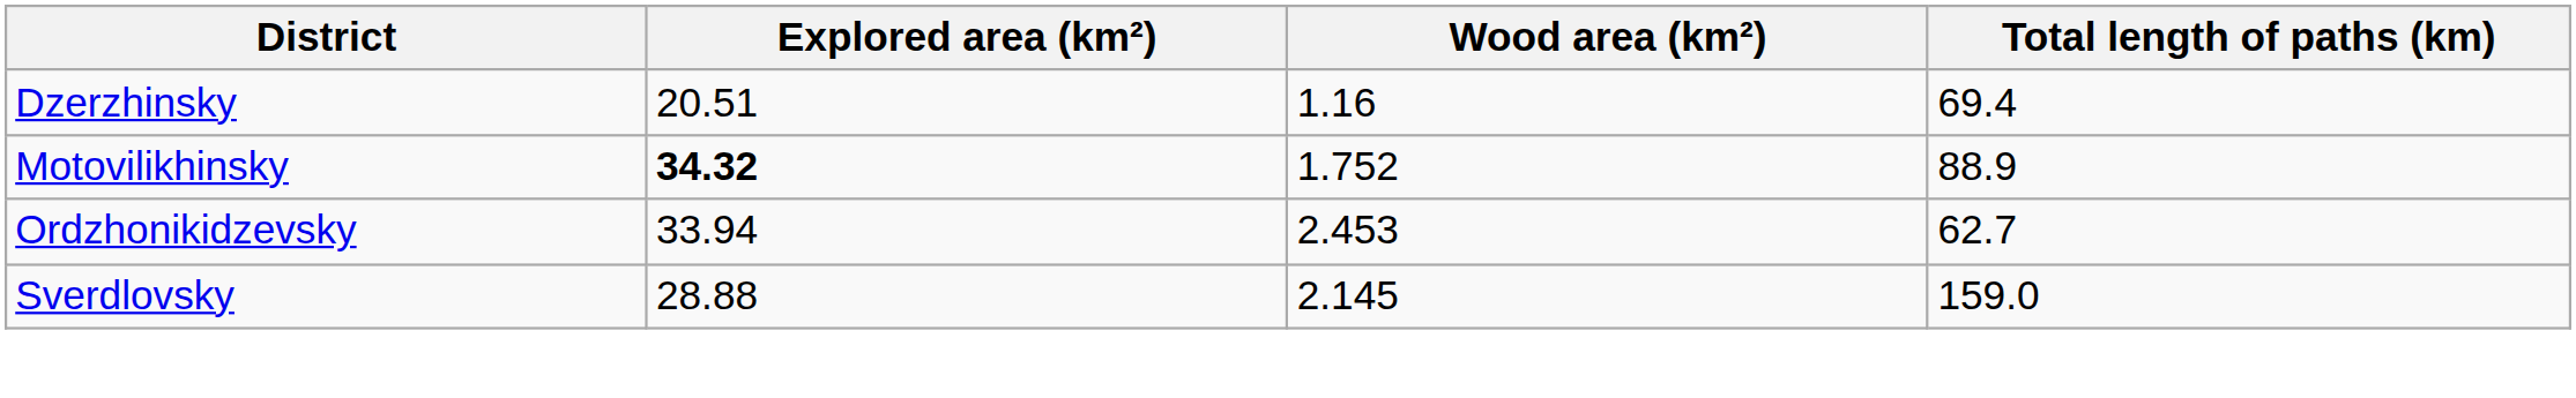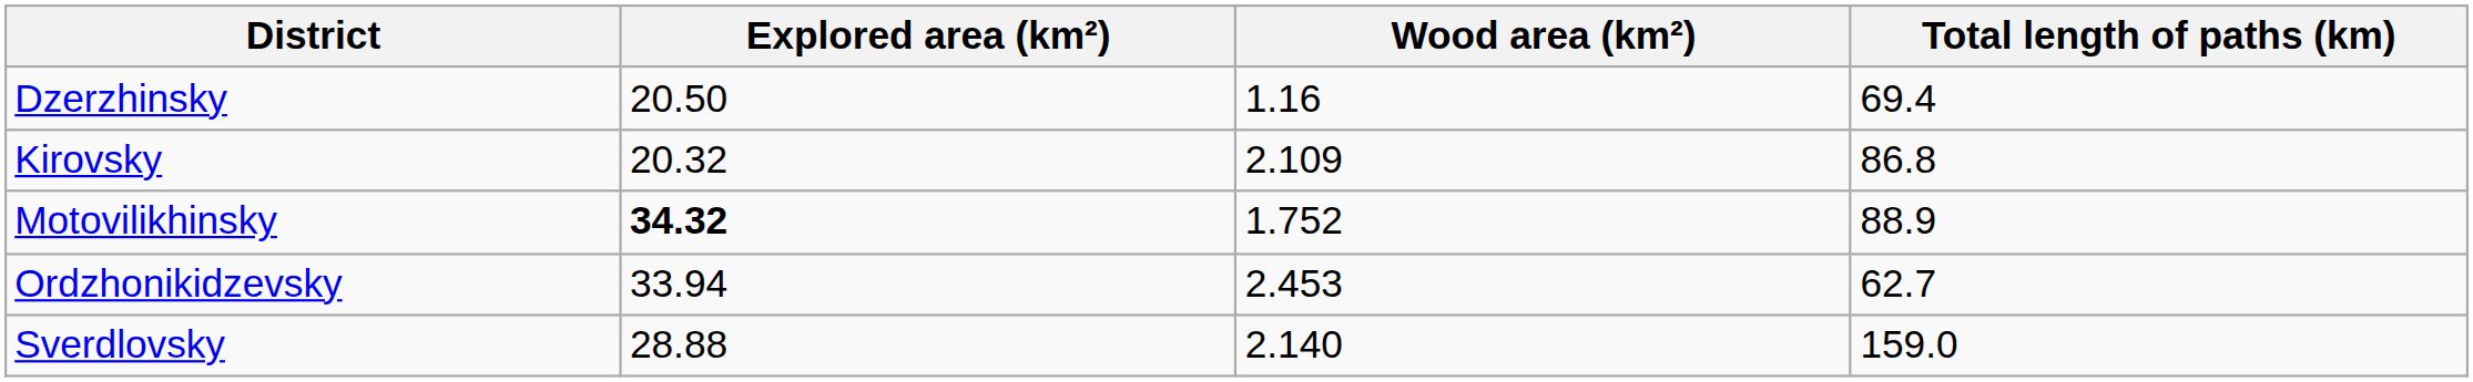 <table class="wikitable" |>
 <tr>
 <th width="20%">District</th>
 <th width="20%">Explored area (km²)</th>
 <th width="20%">Wood area (km²)</th>
 <th width="20%">Total length of paths (km)</th>
 </tr>
 <tr>
 <td><a href='#'>Dzerzhinsky</a></td>
-<td>20.51</td>
+<td>20.50</td>
 <td>1.16</td>
 <td>69.4</td>
+</tr>
+<tr>
+<td><a href='#'>Kirovsky</a></td>
+<td>20.32</td>
+<td>2.109</td>
+<td>86.8</td>
 </tr>
 <tr>
 <td><a href='#'>Motovilikhinsky</a></td>
 <td><strong>34.32</strong></td>
 <td>1.752</td>
 <td>88.9</td>
 </tr>
 <tr>
 <td><a href='#'>Ordzhonikidzevsky</a></td>
 <td>33.94</td>
 <td>2.453</td>
 <td>62.7</td>
 </tr>
 <tr>
 <td><a href='#'>Sverdlovsky</a></td>
 <td>28.88</td>
-<td>2.145</td>
+<td>2.140</td>
 <td>159.0</td>
 </tr>
 </table>
